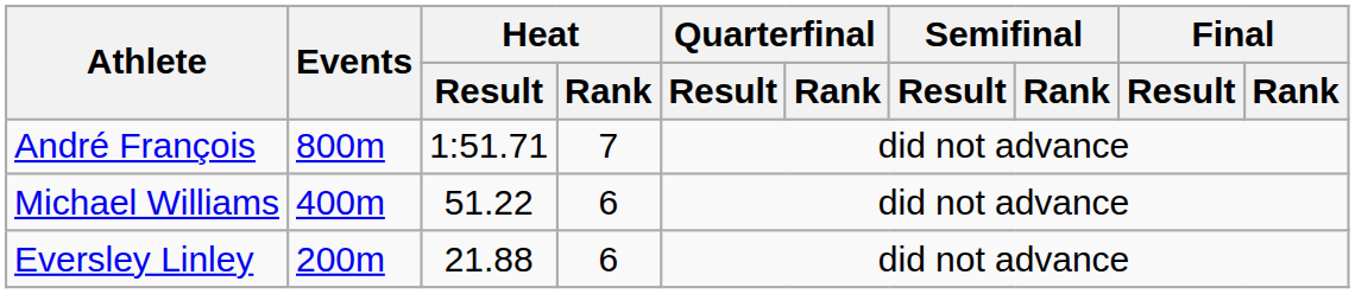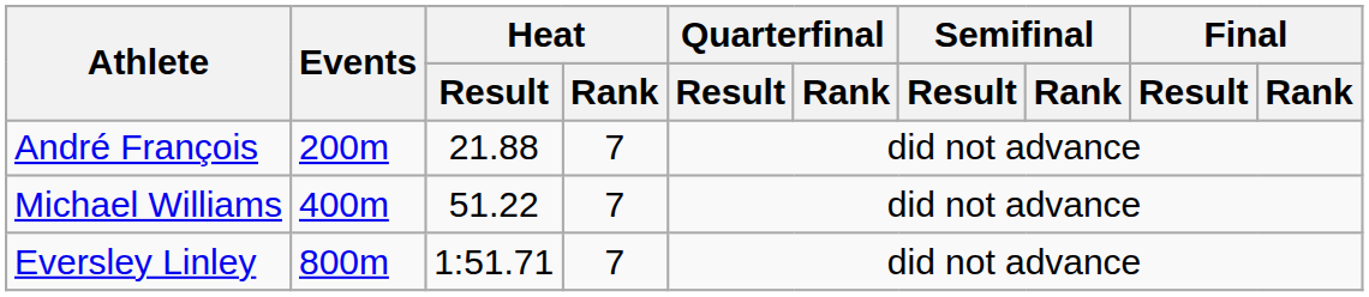 <table class=wikitable style="text-align:center; font-size:90%">
 <tr>
 <th rowspan="2">Athlete</th>
 <th rowspan="2">Events</th>
 <th colspan="2">Heat</th>
 <th colspan="2">Quarterfinal</th>
 <th colspan="2">Semifinal</th>
 <th colspan="2">Final</th>
 </tr>
 <tr>
 <th>Result</th>
 <th>Rank</th>
 <th>Result</th>
 <th>Rank</th>
 <th>Result</th>
 <th>Rank</th>
 <th>Result</th>
 <th>Rank</th>
 </tr>
 <tr>
 <td align=left><a href='#'>André François</a></td>
-<td align=left><a href='#'>800m</a></td>
-<td>1:51.71</td>
+<td align=left><a href='#'>200m</a></td>
+<td>21.88</td>
 <td>7 </td>
 <td align=center colspan=6>did not advance</td>
 </tr>
 <tr>
 <td align=left><a href='#'>Michael Williams</a></td>
 <td align=left><a href='#'>400m</a></td>
 <td>51.22</td>
-<td>6 </td>
+<td>7 </td>
 <td align=center colspan=6>did not advance</td>
 </tr>
 <tr>
 <td align=left><a href='#'>Eversley Linley</a></td>
-<td align=left><a href='#'>200m</a></td>
-<td>21.88</td>
-<td>6 </td>
+<td align=left><a href='#'>800m</a></td>
+<td>1:51.71</td>
+<td>7 </td>
 <td align=center colspan=6>did not advance</td>
 </tr>
 </table>
